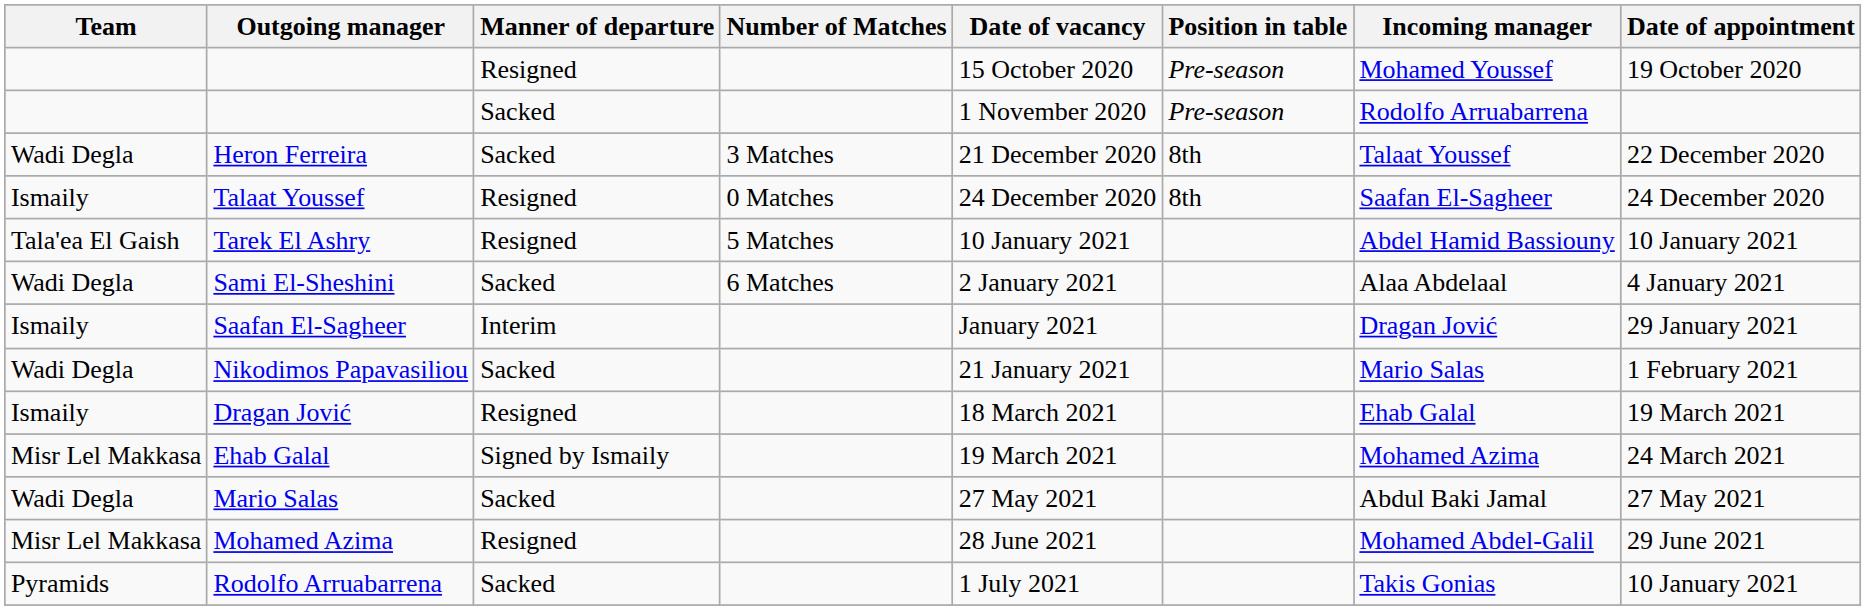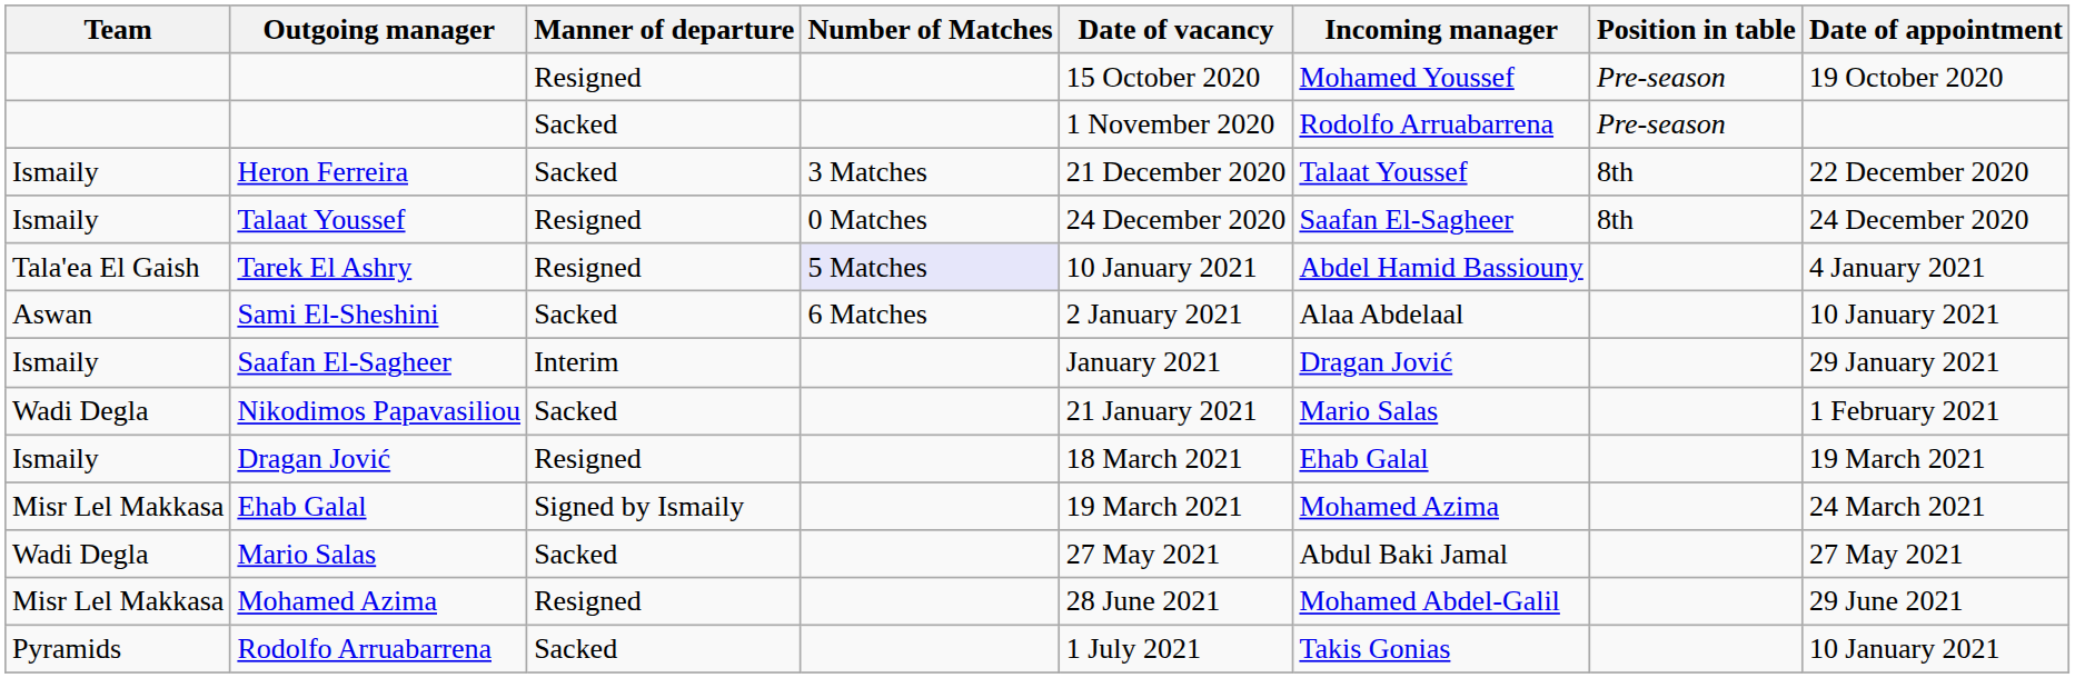 <table class="wikitable sortable" style="font-size:95%">
 <tr where change manager>
 <th>Team</th>
 <th>Outgoing manager</th>
 <th>Manner of departure</th>
 <th>Number of Matches</th>
 <th>Date of vacancy</th>
+<th>Incoming manager</th>
 <th>Position in table</th>
-<th>Incoming manager</th>
 <th>Date of appointment</th>
 </tr>
 <tr>
 <td></td>
 <td> </td>
 <td>Resigned</td>
 <td></td>
 <td>15 October 2020</td>
+<td> <a href='#'>Mohamed Youssef</a></td>
 <td><em>Pre-season</em></td>
-<td> <a href='#'>Mohamed Youssef</a></td>
 <td>19 October 2020</td>
 </tr>
 <tr>
 <td></td>
 <td> </td>
 <td>Sacked</td>
 <td></td>
 <td>1 November 2020</td>
+<td> <a href='#'>Rodolfo Arruabarrena</a></td>
 <td><em>Pre-season</em></td>
-<td> <a href='#'>Rodolfo Arruabarrena</a></td>
 <td></td>
 </tr>
 <tr>
-<td>Wadi Degla</td>
+<td>Ismaily</td>
 <td> <a href='#'>Heron Ferreira</a></td>
 <td>Sacked</td>
 <td>3 Matches</td>
 <td>21 December 2020</td>
+<td> <a href='#'>Talaat Youssef</a></td>
 <td>8th</td>
-<td> <a href='#'>Talaat Youssef</a></td>
 <td>22 December 2020</td>
 </tr>
 <tr>
 <td>Ismaily</td>
 <td> <a href='#'>Talaat Youssef</a></td>
 <td>Resigned</td>
 <td>0 Matches</td>
 <td>24 December 2020</td>
+<td> <a href='#'>Saafan El-Sagheer</a></td>
 <td>8th</td>
-<td> <a href='#'>Saafan El-Sagheer</a></td>
 <td>24 December 2020</td>
 </tr>
 <tr>
 <td>Tala'ea El Gaish</td>
 <td> <a href='#'>Tarek El Ashry</a></td>
 <td>Resigned</td>
-<td>5 Matches</td>
+<td style="background: lavender;">5 Matches</td>
 <td>10 January 2021</td>
+<td> <a href='#'>Abdel Hamid Bassiouny</a></td>
 <td></td>
-<td> <a href='#'>Abdel Hamid Bassiouny</a></td>
-<td>10 January 2021</td>
+<td>4 January 2021</td>
 </tr>
 <tr>
-<td>Wadi Degla</td>
+<td>Aswan</td>
 <td> <a href='#'>Sami El-Sheshini</a></td>
 <td>Sacked</td>
 <td>6 Matches</td>
 <td>2 January 2021</td>
+<td> Alaa Abdelaal</td>
 <td></td>
-<td> Alaa Abdelaal</td>
-<td>4 January 2021</td>
+<td>10 January 2021</td>
 </tr>
 <tr>
 <td>Ismaily</td>
 <td> <a href='#'>Saafan El-Sagheer</a></td>
 <td>Interim</td>
 <td></td>
 <td>January 2021</td>
+<td> <a href='#'>Dragan Jović</a></td>
 <td></td>
-<td> <a href='#'>Dragan Jović</a></td>
 <td>29 January 2021</td>
 </tr>
 <tr>
 <td>Wadi Degla</td>
 <td> <a href='#'>Nikodimos Papavasiliou</a></td>
 <td>Sacked</td>
 <td></td>
 <td>21 January 2021</td>
+<td> <a href='#'>Mario Salas</a></td>
 <td></td>
-<td> <a href='#'>Mario Salas</a></td>
 <td>1 February 2021</td>
 </tr>
 <tr>
 <td>Ismaily</td>
 <td> <a href='#'>Dragan Jović</a></td>
 <td>Resigned</td>
 <td></td>
 <td>18 March 2021</td>
+<td> <a href='#'>Ehab Galal</a></td>
 <td></td>
-<td> <a href='#'>Ehab Galal</a></td>
 <td>19 March 2021</td>
 </tr>
 <tr>
 <td>Misr Lel Makkasa</td>
 <td> <a href='#'>Ehab Galal</a></td>
 <td>Signed by Ismaily</td>
 <td></td>
 <td>19 March 2021</td>
+<td> <a href='#'>Mohamed Azima</a></td>
 <td></td>
-<td> <a href='#'>Mohamed Azima</a></td>
 <td>24 March 2021</td>
 </tr>
 <tr>
 <td>Wadi Degla</td>
 <td> <a href='#'>Mario Salas</a></td>
 <td>Sacked</td>
 <td></td>
 <td>27 May 2021</td>
+<td> Abdul Baki Jamal</td>
 <td></td>
-<td> Abdul Baki Jamal</td>
 <td>27 May 2021</td>
 </tr>
 <tr>
 <td>Misr Lel Makkasa</td>
 <td> <a href='#'>Mohamed Azima</a></td>
 <td>Resigned</td>
 <td></td>
 <td>28 June 2021</td>
+<td> <a href='#'>Mohamed Abdel-Galil</a></td>
 <td></td>
-<td> <a href='#'>Mohamed Abdel-Galil</a></td>
 <td>29 June 2021</td>
 </tr>
 <tr>
 <td>Pyramids</td>
 <td> <a href='#'>Rodolfo Arruabarrena</a></td>
 <td>Sacked</td>
 <td></td>
 <td>1 July 2021</td>
+<td> <a href='#'>Takis Gonias</a></td>
 <td></td>
-<td> <a href='#'>Takis Gonias</a></td>
 <td>10 January 2021</td>
 </tr>
 </table>
